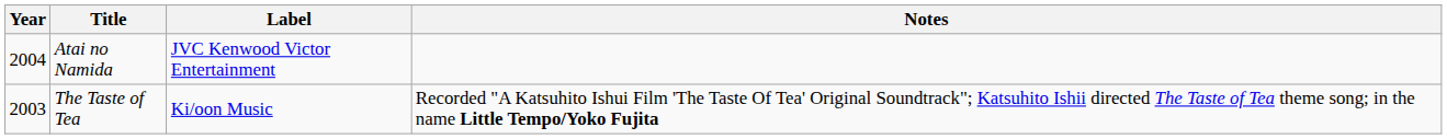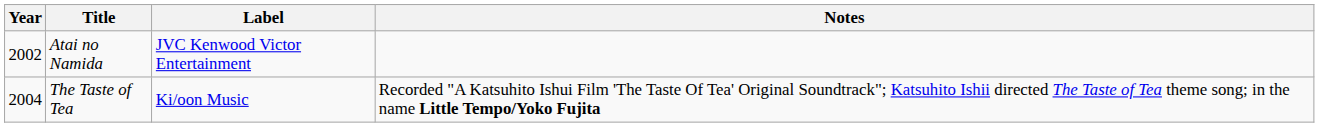 <table class="wikitable">
 <tr>
 <th>Year</th>
 <th>Title</th>
 <th>Label</th>
 <th>Notes</th>
 </tr>
 <tr>
-<td>2004</td>
+<td>2002</td>
 <td><em>Atai no Namida</em></td>
 <td><a href='#'>JVC Kenwood Victor Entertainment</a></td>
 <td></td>
 </tr>
 <tr>
-<td>2003</td>
+<td>2004</td>
 <td><em>The Taste of Tea</em></td>
 <td><a href='#'>Ki/oon Music</a></td>
 <td>Recorded "A Katsuhito Ishui Film 'The Taste Of Tea' Original Soundtrack"; <a href='#'>Katsuhito Ishii</a> directed <em><a href='#'>The Taste of Tea</a></em> theme song; in the name <strong>Little Tempo/Yoko Fujita</strong></td>
 </tr>
 </table>
